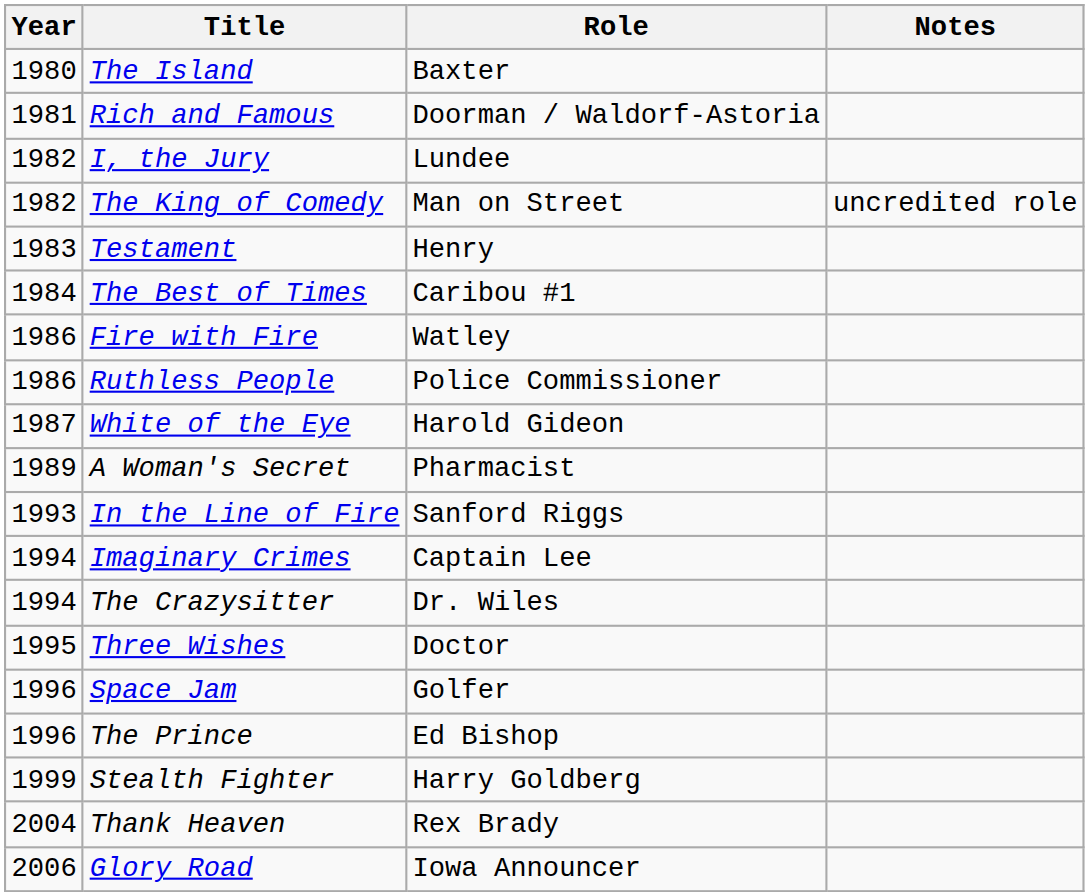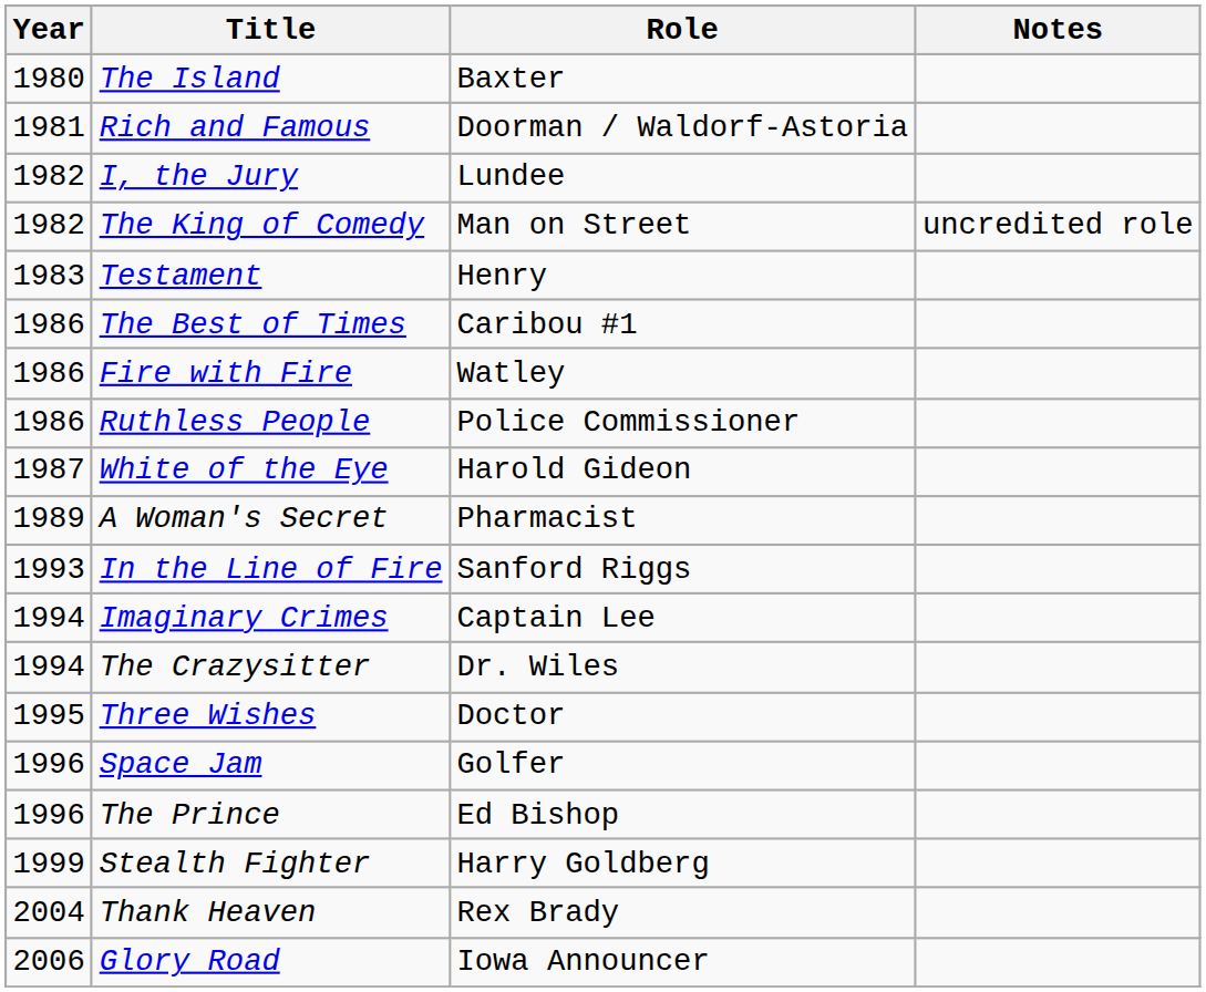 <table class="wikitable sortable">
 <tr>
 <th>Year</th>
 <th>Title</th>
 <th>Role</th>
 <th class="unsortable">Notes</th>
 </tr>
 <tr>
 <td>1980</td>
 <td><em><a href='#'>The Island</a></em></td>
 <td>Baxter</td>
 <td></td>
 </tr>
 <tr>
 <td>1981</td>
 <td><em><a href='#'>Rich and Famous</a></em></td>
 <td>Doorman / Waldorf-Astoria</td>
 <td></td>
 </tr>
 <tr>
 <td>1982</td>
 <td><em><a href='#'>I, the Jury</a></em></td>
 <td>Lundee</td>
 <td></td>
 </tr>
 <tr>
 <td>1982</td>
 <td><em><a href='#'>The King of Comedy</a></em></td>
 <td>Man on Street</td>
 <td>uncredited role</td>
 </tr>
 <tr>
 <td>1983</td>
 <td><em><a href='#'>Testament</a></em></td>
 <td>Henry</td>
 <td></td>
 </tr>
 <tr>
-<td>1984</td>
+<td>1986</td>
 <td><em><a href='#'>The Best of Times</a></em></td>
 <td>Caribou #1</td>
 <td></td>
 </tr>
 <tr>
 <td>1986</td>
 <td><em><a href='#'>Fire with Fire</a></em></td>
 <td>Watley</td>
 <td></td>
 </tr>
 <tr>
 <td>1986</td>
 <td><em><a href='#'>Ruthless People</a></em></td>
 <td>Police Commissioner</td>
 <td></td>
 </tr>
 <tr>
 <td>1987</td>
 <td><em><a href='#'>White of the Eye</a></em></td>
 <td>Harold Gideon</td>
 <td></td>
 </tr>
 <tr>
 <td>1989</td>
 <td><em>A Woman's Secret</em></td>
 <td>Pharmacist</td>
 <td></td>
 </tr>
 <tr>
 <td>1993</td>
 <td><em><a href='#'>In the Line of Fire</a></em></td>
 <td>Sanford Riggs</td>
 <td></td>
 </tr>
 <tr>
 <td>1994</td>
 <td><em><a href='#'>Imaginary Crimes</a></em></td>
 <td>Captain Lee</td>
 <td></td>
 </tr>
 <tr>
 <td>1994</td>
 <td><em>The Crazysitter</em></td>
 <td>Dr. Wiles</td>
 <td></td>
 </tr>
 <tr>
 <td>1995</td>
 <td><em><a href='#'>Three Wishes</a></em></td>
 <td>Doctor</td>
 <td></td>
 </tr>
 <tr>
 <td>1996</td>
 <td><em><a href='#'>Space Jam</a></em></td>
 <td>Golfer</td>
 <td></td>
 </tr>
 <tr>
 <td>1996</td>
 <td><em>The Prince</em></td>
 <td>Ed Bishop</td>
 <td></td>
 </tr>
 <tr>
 <td>1999</td>
 <td><em>Stealth Fighter</em></td>
 <td>Harry Goldberg</td>
 <td></td>
 </tr>
 <tr>
 <td>2004</td>
 <td><em>Thank Heaven</em></td>
 <td>Rex Brady</td>
 <td></td>
 </tr>
 <tr>
 <td>2006</td>
 <td><em><a href='#'>Glory Road</a></em></td>
 <td>Iowa Announcer</td>
 <td></td>
 </tr>
 </table>
